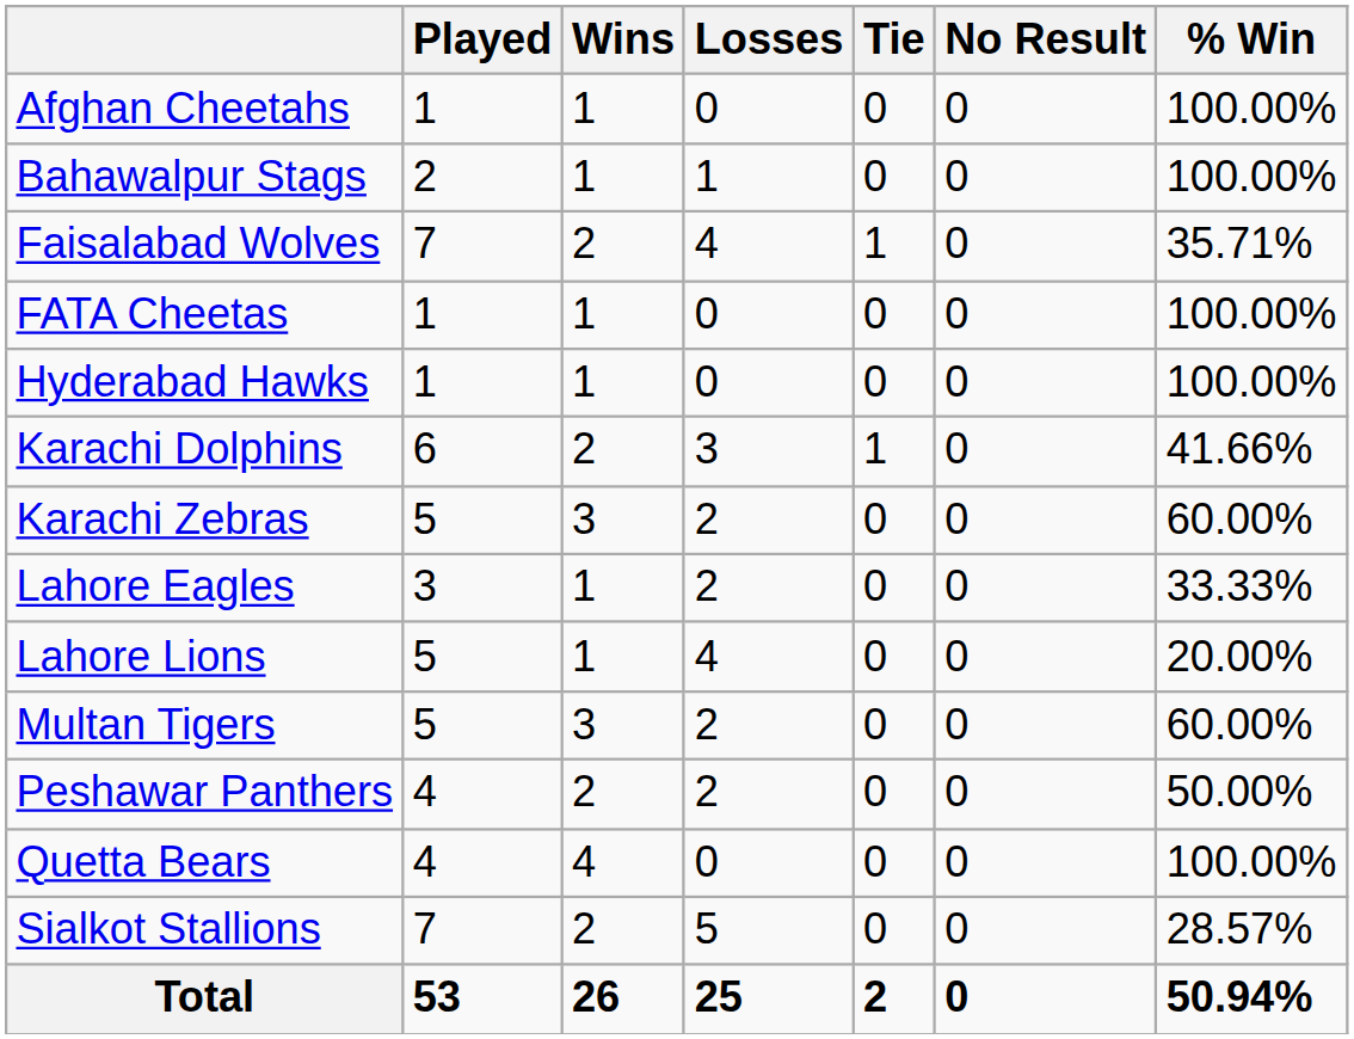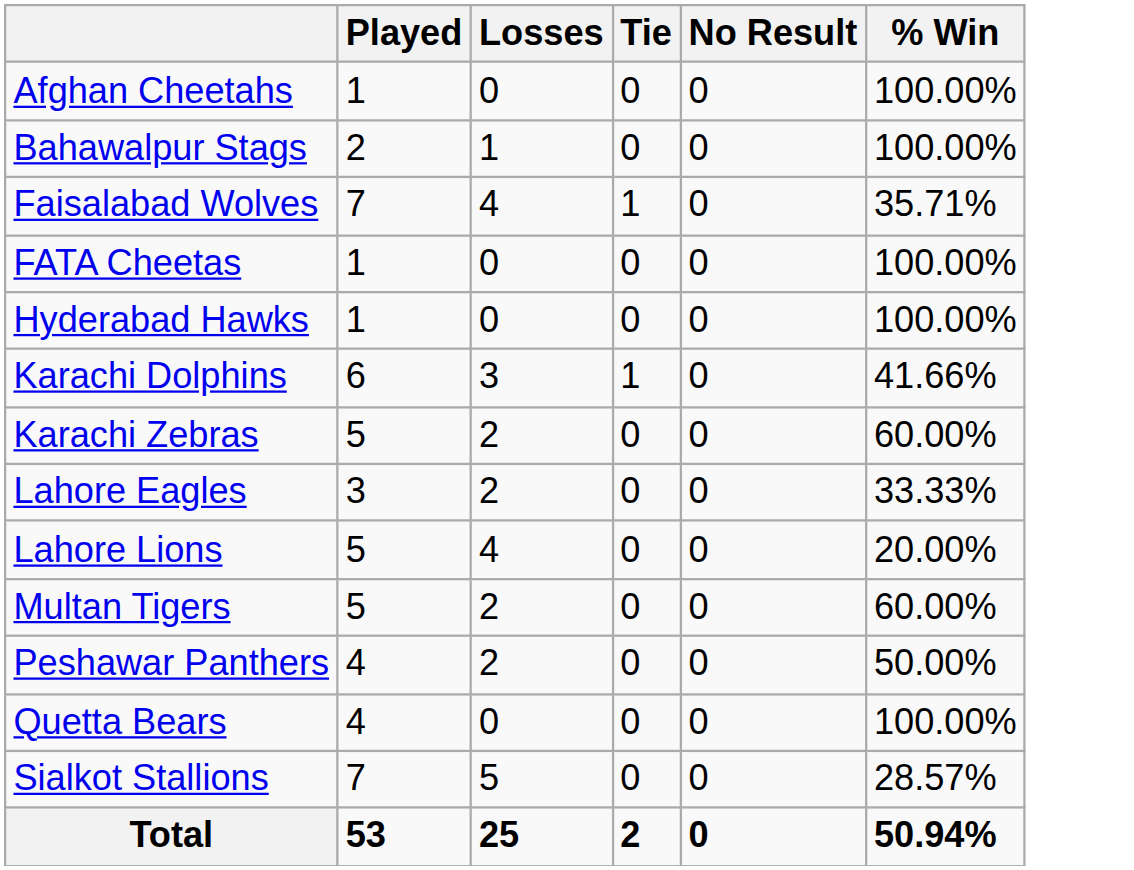 <table class="wikitable">
 <tr>
 <th></th>
 <th>Played</th>
-<th>Wins</th>
 <th>Losses</th>
 <th>Tie</th>
 <th>No Result</th>
 <th>% Win</th>
 </tr>
 <tr>
 <td>  <a href='#'>Afghan Cheetahs</a></td>
-<td>1</td>
 <td>1</td>
 <td>0</td>
 <td>0</td>
 <td>0</td>
 <td>100.00%</td>
 </tr>
 <tr>
 <td> <a href='#'>Bahawalpur Stags</a></td>
 <td>2</td>
 <td>1</td>
-<td>1</td>
 <td>0</td>
 <td>0</td>
 <td>100.00%</td>
 </tr>
 <tr>
 <td> <a href='#'>Faisalabad Wolves</a></td>
 <td>7</td>
-<td>2</td>
 <td>4</td>
 <td>1</td>
 <td>0</td>
 <td>35.71%</td>
 </tr>
 <tr>
 <td> <a href='#'>FATA Cheetas</a></td>
-<td>1</td>
 <td>1</td>
 <td>0</td>
 <td>0</td>
 <td>0</td>
 <td>100.00%</td>
 </tr>
 <tr>
 <td> <a href='#'>Hyderabad Hawks</a></td>
 <td>1</td>
-<td>1</td>
 <td>0</td>
 <td>0</td>
 <td>0</td>
 <td>100.00%</td>
 </tr>
 <tr>
 <td> <a href='#'>Karachi Dolphins</a></td>
 <td>6</td>
-<td>2</td>
 <td>3</td>
 <td>1</td>
 <td>0</td>
 <td>41.66%</td>
 </tr>
 <tr>
 <td> <a href='#'>Karachi Zebras</a></td>
 <td>5</td>
-<td>3</td>
 <td>2</td>
 <td>0</td>
 <td>0</td>
 <td>60.00%</td>
 </tr>
 <tr>
 <td> <a href='#'>Lahore Eagles</a></td>
 <td>3</td>
-<td>1</td>
 <td>2</td>
 <td>0</td>
 <td>0</td>
 <td>33.33%</td>
 </tr>
 <tr>
 <td> <a href='#'>Lahore Lions</a></td>
 <td>5</td>
-<td>1</td>
 <td>4</td>
 <td>0</td>
 <td>0</td>
 <td>20.00%</td>
 </tr>
 <tr>
 <td> <a href='#'>Multan Tigers</a></td>
 <td>5</td>
-<td>3</td>
 <td>2</td>
 <td>0</td>
 <td>0</td>
 <td>60.00%</td>
 </tr>
 <tr>
 <td> <a href='#'>Peshawar Panthers</a></td>
 <td>4</td>
 <td>2</td>
-<td>2</td>
 <td>0</td>
 <td>0</td>
 <td>50.00%</td>
 </tr>
 <tr>
 <td> <a href='#'>Quetta Bears</a></td>
-<td>4</td>
 <td>4</td>
 <td>0</td>
 <td>0</td>
 <td>0</td>
 <td>100.00%</td>
 </tr>
 <tr>
 <td> <a href='#'>Sialkot Stallions</a></td>
 <td>7</td>
-<td>2</td>
 <td>5</td>
 <td>0</td>
 <td>0</td>
 <td>28.57%</td>
 </tr>
 <tr>
 <th>Total</th>
 <td><strong>53</strong></td>
-<td><strong>26</strong></td>
 <td><strong>25</strong></td>
 <td><strong>2</strong></td>
 <td><strong>0</strong></td>
 <td><strong>50.94%</strong></td>
 </tr>
 </table>
